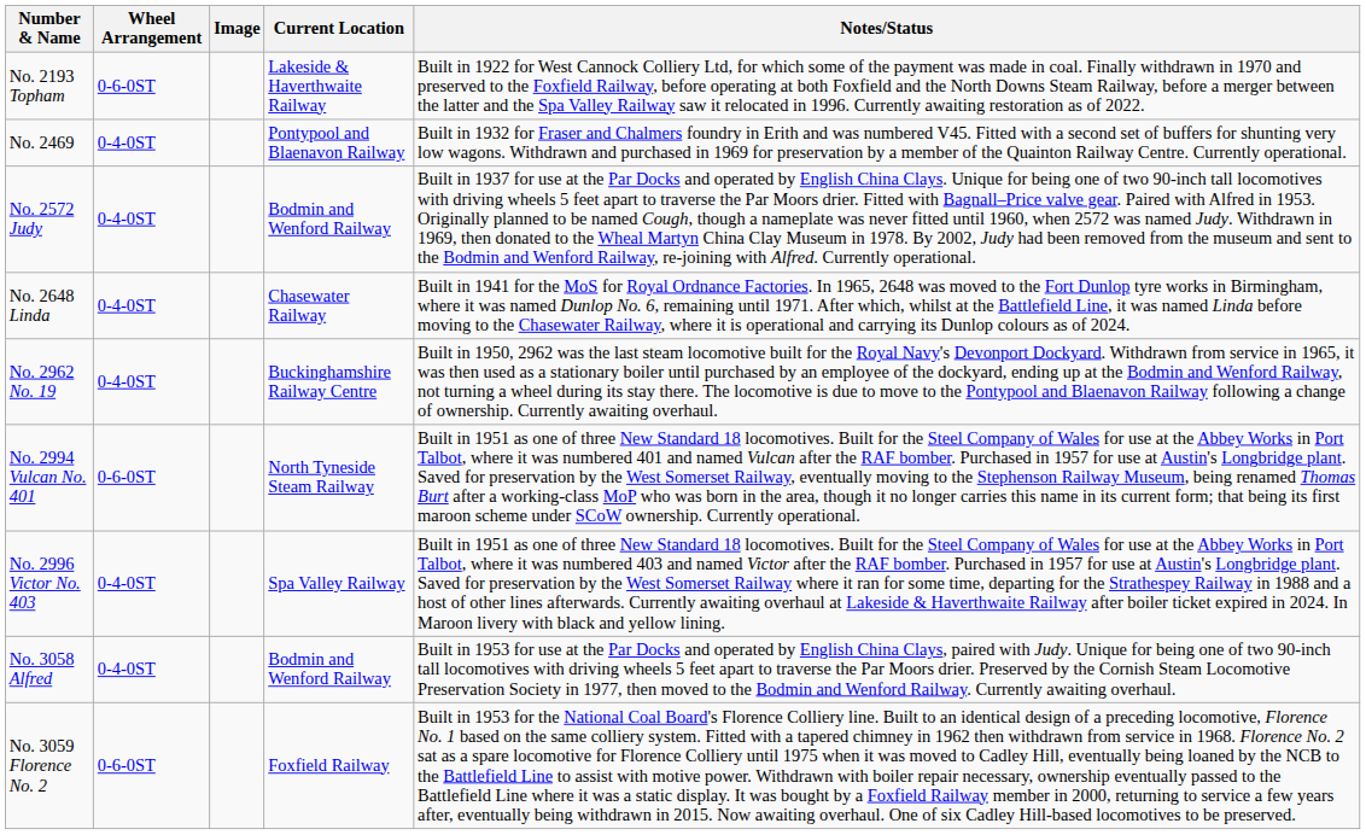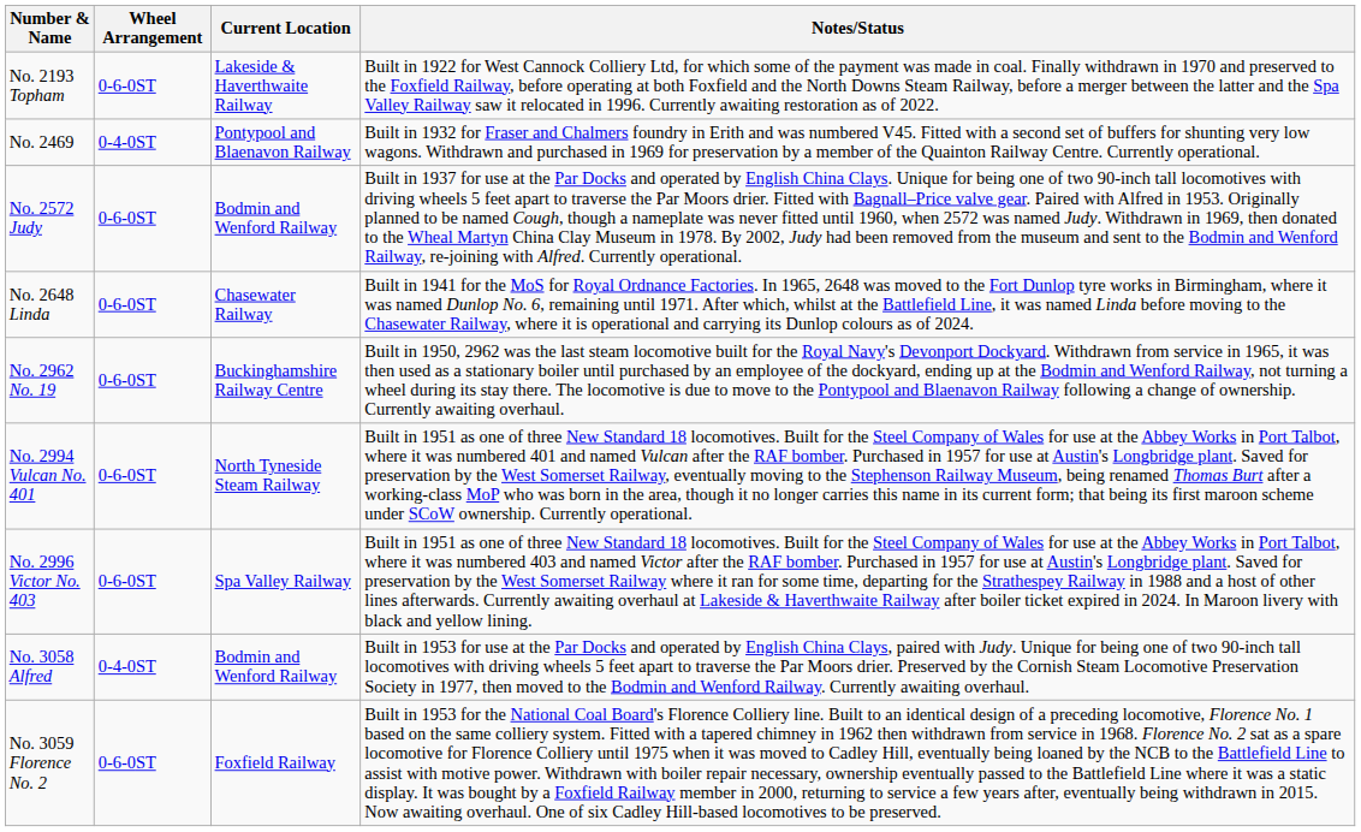 <table class="wikitable sortable">
 <tr>
 <th>Number & Name</th>
 <th>Wheel Arrangement</th>
-<th class="unsortable">Image</th>
 <th>Current Location</th>
 <th>Notes/Status</th>
 </tr>
 <tr>
 <td>No. 2193 <em>Topham</em></td>
 <td><a href='#'>0-6-0</a><a href='#'>ST</a></td>
-<td></td>
 <td><a href='#'>Lakeside & Haverthwaite Railway</a></td>
 <td>Built in 1922 for West Cannock Colliery Ltd, for which some of the payment was made in coal. Finally withdrawn in 1970 and preserved to the <a href='#'>Foxfield Railway</a>, before operating at both Foxfield and the North Downs Steam Railway, before a merger between the latter and the <a href='#'>Spa Valley Railway</a> saw it relocated in 1996. Currently awaiting restoration as of 2022.</td>
 </tr>
 <tr>
 <td>No. 2469</td>
 <td><a href='#'>0-4-0</a><a href='#'>ST</a></td>
-<td></td>
 <td><a href='#'>Pontypool and Blaenavon Railway</a></td>
 <td>Built in 1932 for <a href='#'>Fraser and Chalmers</a> foundry in Erith and was numbered V45. Fitted with a second set of buffers for shunting very low wagons. Withdrawn and purchased in 1969 for preservation by a member of the Quainton Railway Centre. Currently operational.</td>
 </tr>
 <tr>
 <td><a href='#'>No. 2572 <em>Judy</em></a></td>
-<td><a href='#'>0-4-0</a><a href='#'>ST</a></td>
-<td></td>
+<td><a href='#'>0-6-0</a><a href='#'>ST</a></td>
 <td><a href='#'>Bodmin and Wenford Railway</a></td>
 <td>Built in 1937 for use at the <a href='#'>Par Docks</a> and operated by <a href='#'>English China Clays</a>. Unique for being one of two 90-inch tall locomotives with driving wheels 5 feet apart to traverse the Par Moors drier. Fitted with <a href='#'>Bagnall–Price valve gear</a>. Paired with Alfred in 1953. Originally planned to be named <em>Cough</em>, though a nameplate was never fitted until 1960, when 2572 was named <em>Judy</em>. Withdrawn in 1969, then donated to the <a href='#'>Wheal Martyn</a> China Clay Museum in 1978. By 2002, <em>Judy</em> had been removed from the museum and sent to the <a href='#'>Bodmin and Wenford Railway</a>, re-joining with <em>Alfred</em>. Currently operational.</td>
 </tr>
 <tr>
 <td>No. 2648 <em>Linda</em></td>
-<td><a href='#'>0-4-0</a><a href='#'>ST</a></td>
-<td></td>
+<td><a href='#'>0-6-0</a><a href='#'>ST</a></td>
 <td><a href='#'>Chasewater Railway</a></td>
 <td>Built in 1941 for the <a href='#'>MoS</a> for <a href='#'>Royal Ordnance Factories</a>. In 1965, 2648 was moved to the <a href='#'>Fort Dunlop</a> tyre works in Birmingham, where it was named <em>Dunlop No. 6</em>, remaining until 1971. After which, whilst at the <a href='#'>Battlefield Line</a>, it was named <em>Linda</em> before moving to the <a href='#'>Chasewater Railway</a>, where it is operational and carrying its Dunlop colours as of 2024.</td>
 </tr>
 <tr>
 <td><a href='#'>No. 2962 <em>No. 19</em></a></td>
-<td><a href='#'>0-4-0</a><a href='#'>ST</a></td>
-<td></td>
+<td><a href='#'>0-6-0</a><a href='#'>ST</a></td>
 <td><a href='#'>Buckinghamshire Railway Centre</a></td>
 <td>Built in 1950, 2962 was the last steam locomotive built for the <a href='#'>Royal Navy</a>'s <a href='#'>Devonport Dockyard</a>. Withdrawn from service in 1965, it was then used as a stationary boiler until purchased by an employee of the dockyard, ending up at the <a href='#'>Bodmin and Wenford Railway</a>, not turning a wheel during its stay there. The locomotive is due to move to the <a href='#'>Pontypool and Blaenavon Railway</a> following a change of ownership. Currently awaiting overhaul.</td>
 </tr>
 <tr>
 <td><a href='#'>No. 2994 <em>Vulcan No. 401</em></a></td>
 <td><a href='#'>0-6-0</a><a href='#'>ST</a></td>
-<td></td>
 <td><a href='#'>North Tyneside Steam Railway</a></td>
 <td>Built in 1951 as one of three <a href='#'>New Standard 18</a> locomotives. Built for the <a href='#'>Steel Company of Wales</a> for use at the <a href='#'>Abbey Works</a> in <a href='#'>Port Talbot</a>, where it was numbered 401 and named <em>Vulcan</em> after the <a href='#'>RAF bomber</a>. Purchased in 1957 for use at <a href='#'>Austin</a>'s <a href='#'>Longbridge plant</a>. Saved for preservation by the <a href='#'>West Somerset Railway</a>, eventually moving to the <a href='#'>Stephenson Railway Museum</a>, being renamed <em><a href='#'>Thomas Burt</a></em> after a working-class <a href='#'>MoP</a> who was born in the area, though it no longer carries this name in its current form; that being its first maroon scheme under <a href='#'>SCoW</a> ownership. Currently operational.</td>
 </tr>
 <tr>
 <td><a href='#'>No. 2996 <em>Victor No. 403</em></a></td>
-<td><a href='#'>0-4-0</a><a href='#'>ST</a></td>
-<td></td>
+<td><a href='#'>0-6-0</a><a href='#'>ST</a></td>
 <td><a href='#'>Spa Valley Railway</a></td>
 <td>Built in 1951 as one of three <a href='#'>New Standard 18</a> locomotives. Built for the <a href='#'>Steel Company of Wales</a> for use at the <a href='#'>Abbey Works</a> in <a href='#'>Port Talbot</a>, where it was numbered 403 and named <em>Victor</em> after the <a href='#'>RAF bomber</a>. Purchased in 1957 for use at <a href='#'>Austin</a>'s <a href='#'>Longbridge plant</a>. Saved for preservation by the <a href='#'>West Somerset Railway</a> where it ran for some time, departing for the <a href='#'>Strathespey Railway</a> in 1988 and a host of other lines afterwards. Currently awaiting overhaul at <a href='#'>Lakeside & Haverthwaite Railway</a> after boiler ticket expired in 2024. In Maroon livery with black and yellow lining.</td>
 </tr>
 <tr>
 <td><a href='#'>No. 3058 <em>Alfred</em></a></td>
 <td><a href='#'>0-4-0</a><a href='#'>ST</a></td>
-<td></td>
 <td><a href='#'>Bodmin and Wenford Railway</a></td>
 <td>Built in 1953 for use at the <a href='#'>Par Docks</a> and operated by <a href='#'>English China Clays</a>, paired with <em>Judy</em>. Unique for being one of two 90-inch tall locomotives with driving wheels 5 feet apart to traverse the Par Moors drier. Preserved by the Cornish Steam Locomotive Preservation Society in 1977, then moved to the <a href='#'>Bodmin and Wenford Railway</a>. Currently awaiting overhaul.</td>
 </tr>
 <tr>
 <td>No. 3059 <em>Florence No. 2</em></td>
 <td><a href='#'>0-6-0</a><a href='#'>ST</a></td>
-<td></td>
 <td><a href='#'>Foxfield Railway</a></td>
 <td>Built in 1953 for the <a href='#'>National Coal Board</a>'s Florence Colliery line. Built to an identical design of a preceding locomotive, <em>Florence No. 1</em> based on the same colliery system. Fitted with a tapered chimney in 1962 then withdrawn from service in 1968. <em>Florence No. 2</em> sat as a spare locomotive for Florence Colliery until 1975 when it was moved to Cadley Hill, eventually being loaned by the NCB to the <a href='#'>Battlefield Line</a> to assist with motive power. Withdrawn with boiler repair necessary, ownership eventually passed to the Battlefield Line where it was a static display. It was bought by a <a href='#'>Foxfield Railway</a> member in 2000, returning to service a few years after, eventually being withdrawn in 2015. Now awaiting overhaul. One of six Cadley Hill-based locomotives to be preserved.</td>
 </tr>
 </table>
